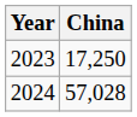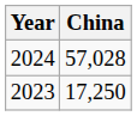 <table class="wikitable">
 <tr>
 <th>Year</th>
 <th>China</th>
 </tr>
 <tr>
+<td>2024</td>
+<td>57,028</td>
+</tr>
+<tr>
 <td>2023</td>
 <td>17,250</td>
 </tr>
-<tr>
-<td>2024</td>
-<td>57,028</td>
-</tr>
 </table>
